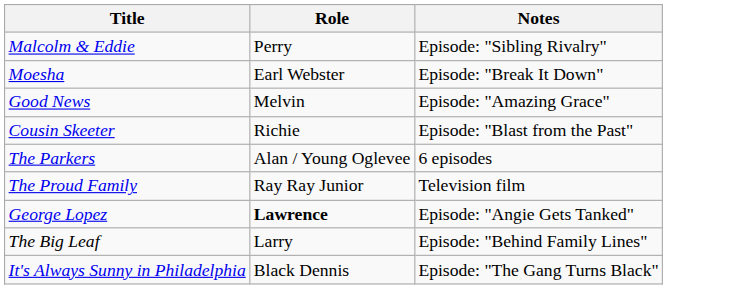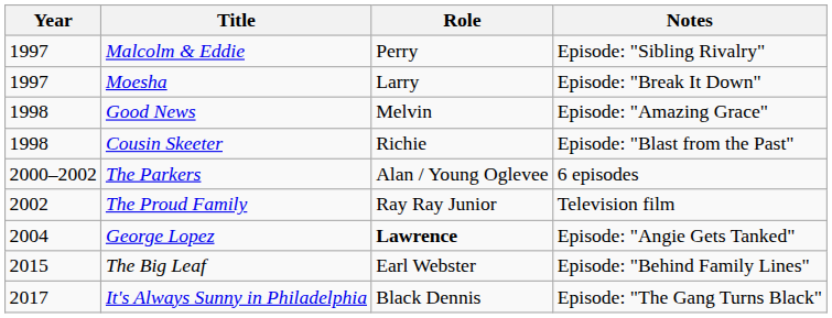 <table class="wikitable sortable">
 <tr>
+<th>Year</th>
 <th>Title</th>
 <th>Role</th>
 <th>Notes</th>
 </tr>
 <tr>
+<td>1997</td>
 <td><em><a href='#'>Malcolm & Eddie</a></em></td>
 <td>Perry</td>
 <td>Episode: "Sibling Rivalry"</td>
 </tr>
 <tr>
+<td>1997</td>
 <td><em><a href='#'>Moesha</a></em></td>
-<td>Earl Webster</td>
+<td>Larry</td>
 <td>Episode: "Break It Down"</td>
 </tr>
 <tr>
+<td>1998</td>
 <td><a href='#'><em>Good News</em></a></td>
 <td>Melvin</td>
 <td>Episode: "Amazing Grace"</td>
 </tr>
 <tr>
+<td>1998</td>
 <td><em><a href='#'>Cousin Skeeter</a></em></td>
 <td>Richie</td>
 <td>Episode: "Blast from the Past"</td>
 </tr>
 <tr>
+<td>2000–2002</td>
 <td><em><a href='#'>The Parkers</a></em></td>
 <td>Alan / Young Oglevee</td>
 <td>6 episodes</td>
 </tr>
 <tr>
+<td>2002</td>
 <td><em><a href='#'>The Proud Family</a></em></td>
 <td>Ray Ray Junior</td>
 <td>Television film</td>
 </tr>
 <tr>
+<td>2004</td>
 <td><a href='#'><em>George Lopez</em></a></td>
 <td><strong>Lawrence</strong></td>
 <td>Episode: "Angie Gets Tanked"</td>
 </tr>
 <tr>
+<td>2015</td>
 <td><em>The Big Leaf</em></td>
-<td>Larry</td>
+<td>Earl Webster</td>
 <td>Episode: "Behind Family Lines"</td>
 </tr>
 <tr>
+<td>2017</td>
 <td><em><a href='#'>It's Always Sunny in Philadelphia</a></em></td>
 <td>Black Dennis</td>
 <td>Episode: "The Gang Turns Black"</td>
 </tr>
 </table>
